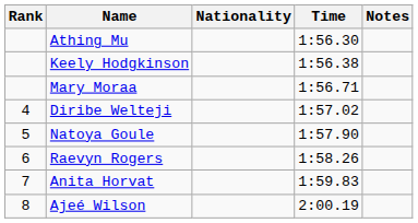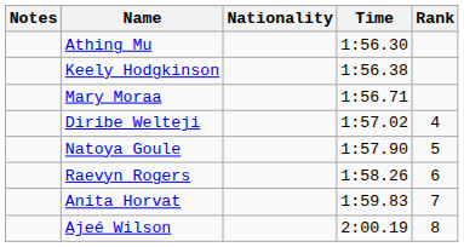 <table class="wikitable sortable" style="text-align:center">
 <tr>
-<th>Rank</th>
+<th>Notes</th>
 <th>Name</th>
 <th>Nationality</th>
 <th>Time</th>
-<th>Notes</th>
+<th>Rank</th>
 </tr>
 <tr>
 <td></td>
 <td align=left><a href='#'>Athing Mu</a></td>
 <td align=left></td>
 <td>1:56.30</td>
 <td></td>
 </tr>
 <tr>
 <td></td>
 <td align=left><a href='#'>Keely Hodgkinson</a></td>
 <td align=left></td>
 <td>1:56.38</td>
 <td></td>
 </tr>
 <tr>
 <td></td>
 <td align=left><a href='#'>Mary Moraa</a></td>
 <td align=left></td>
 <td>1:56.71</td>
 <td></td>
 </tr>
 <tr>
-<td>4</td>
+<td></td>
 <td align=left><a href='#'>Diribe Welteji</a></td>
 <td align=left></td>
 <td>1:57.02</td>
-<td></td>
+<td>4</td>
 </tr>
 <tr>
-<td>5</td>
+<td></td>
 <td align=left><a href='#'>Natoya Goule</a></td>
 <td align=left></td>
 <td>1:57.90</td>
-<td></td>
+<td>5</td>
 </tr>
 <tr>
-<td>6</td>
+<td></td>
 <td align=left><a href='#'>Raevyn Rogers</a></td>
 <td align=left></td>
 <td>1:58.26</td>
-<td></td>
+<td>6</td>
 </tr>
 <tr>
-<td>7</td>
+<td></td>
 <td align=left><a href='#'>Anita Horvat</a></td>
 <td align=left></td>
 <td>1:59.83</td>
-<td></td>
+<td>7</td>
 </tr>
 <tr>
-<td>8</td>
+<td></td>
 <td align=left><a href='#'>Ajeé Wilson</a></td>
 <td align=left></td>
 <td>2:00.19</td>
-<td></td>
+<td>8</td>
 </tr>
 </table>
